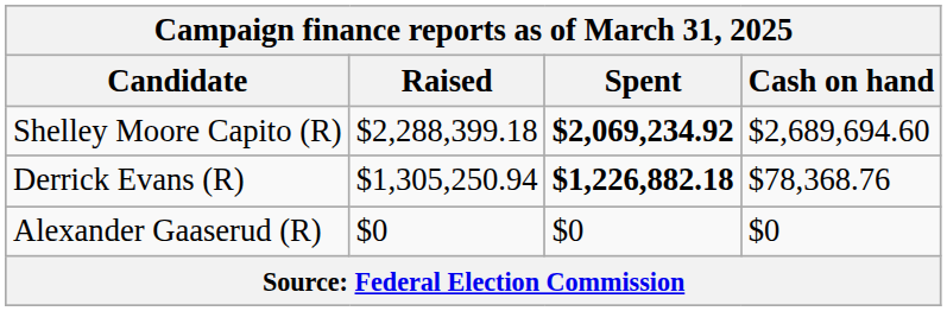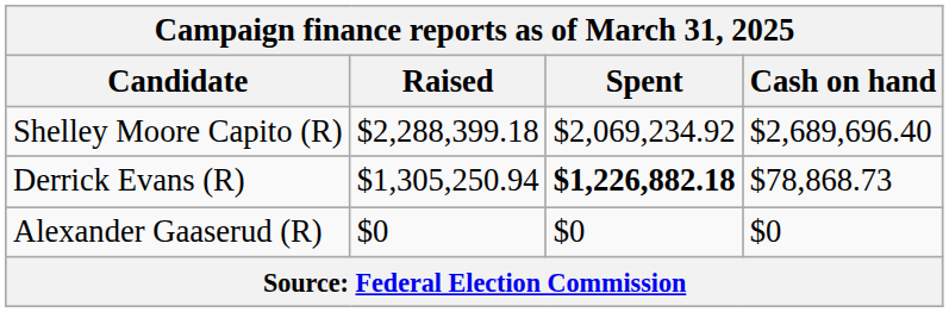 <table class="wikitable sortable">
 <tr>
 <th colspan=4>Campaign finance reports as of March 31, 2025</th>
 </tr>
 <tr style="text-align:center;">
 <th>Candidate</th>
 <th>Raised</th>
 <th>Spent</th>
 <th>Cash on hand</th>
 </tr>
 <tr>
 <td>Shelley Moore Capito (R)</td>
 <td>$2,288,399.18</td>
-<td><strong>$2,069,234.92</strong></td>
-<td>$2,689,694.60</td>
+<td>$2,069,234.92</td>
+<td>$2,689,696.40</td>
 </tr>
 <tr>
 <td>Derrick Evans (R)</td>
 <td>$1,305,250.94</td>
 <td><strong>$1,226,882.18</strong></td>
-<td>$78,368.76</td>
+<td>$78,868.73</td>
 </tr>
 <tr>
 <td>Alexander Gaaserud  (R)</td>
 <td>$0</td>
 <td>$0</td>
 <td>$0</td>
 </tr>
 <tr>
 <th colspan="4"><small>Source: <a href='#'>Federal Election Commission</a></small></th>
 </tr>
 </table>
